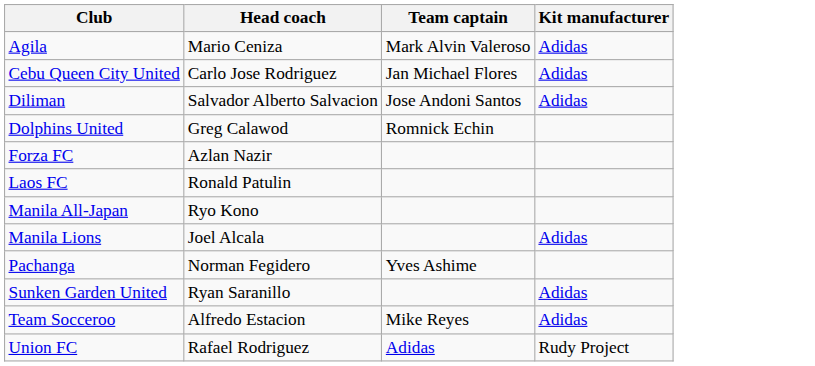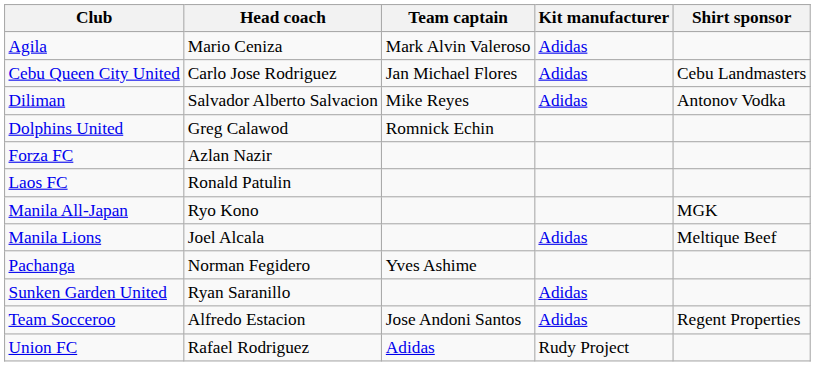 <table class="wikitable sortable">
 <tr>
 <th>Club</th>
 <th>Head coach</th>
 <th>Team captain</th>
 <th>Kit manufacturer</th>
+<th>Shirt sponsor</th>
 </tr>
 <tr>
 <td><a href='#'>Agila</a></td>
 <td> Mario Ceniza</td>
 <td> Mark Alvin Valeroso</td>
 <td><a href='#'>Adidas</a></td>
+<td></td>
 </tr>
 <tr>
 <td><a href='#'>Cebu Queen City United</a></td>
 <td> Carlo Jose Rodriguez</td>
 <td> Jan Michael Flores</td>
 <td><a href='#'>Adidas</a></td>
+<td>Cebu Landmasters</td>
 </tr>
 <tr>
 <td><a href='#'>Diliman</a></td>
 <td> Salvador Alberto Salvacion</td>
-<td> Jose Andoni Santos</td>
+<td> Mike Reyes</td>
 <td><a href='#'>Adidas</a></td>
+<td>Antonov Vodka</td>
 </tr>
 <tr>
 <td><a href='#'>Dolphins United</a></td>
 <td> Greg Calawod</td>
 <td> Romnick Echin</td>
 <td></td>
+<td></td>
 </tr>
 <tr>
 <td><a href='#'>Forza FC</a></td>
 <td> Azlan Nazir</td>
+<td></td>
 <td></td>
 <td></td>
 </tr>
 <tr>
 <td><a href='#'>Laos FC</a></td>
 <td> Ronald Patulin</td>
 <td></td>
 <td></td>
+<td></td>
 </tr>
 <tr>
 <td><a href='#'>Manila All-Japan</a></td>
 <td> Ryo Kono</td>
 <td></td>
 <td></td>
+<td>MGK</td>
 </tr>
 <tr>
 <td><a href='#'>Manila Lions</a></td>
 <td> Joel Alcala</td>
 <td></td>
 <td><a href='#'>Adidas</a></td>
+<td>Meltique Beef</td>
 </tr>
 <tr>
 <td><a href='#'>Pachanga</a></td>
 <td> Norman Fegidero</td>
 <td> Yves Ashime</td>
+<td></td>
 <td></td>
 </tr>
 <tr>
 <td><a href='#'>Sunken Garden United</a></td>
 <td> Ryan Saranillo</td>
 <td></td>
 <td><a href='#'>Adidas</a></td>
+<td></td>
 </tr>
 <tr>
 <td><a href='#'>Team Socceroo</a></td>
 <td> Alfredo Estacion</td>
-<td> Mike Reyes</td>
+<td> Jose Andoni Santos</td>
 <td><a href='#'>Adidas</a></td>
+<td>Regent Properties</td>
 </tr>
 <tr>
 <td><a href='#'>Union FC</a></td>
 <td> Rafael Rodriguez</td>
 <td><a href='#'>Adidas</a></td>
 <td>Rudy Project</td>
+<td></td>
 </tr>
 </table>
